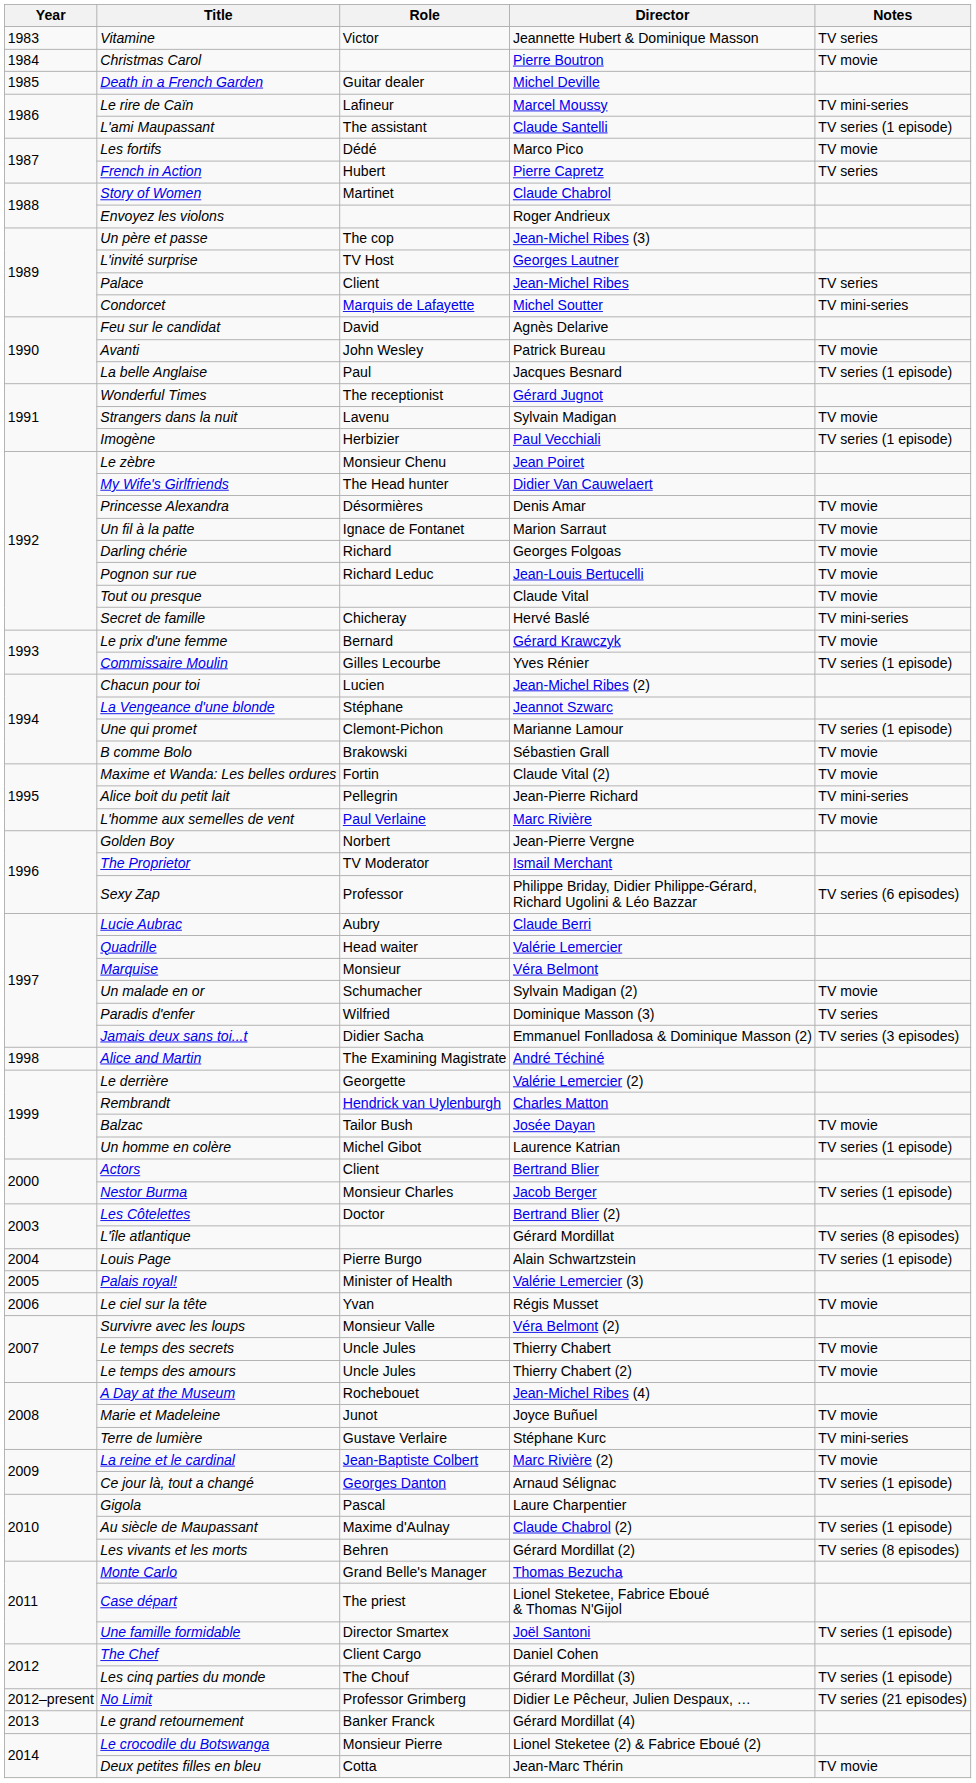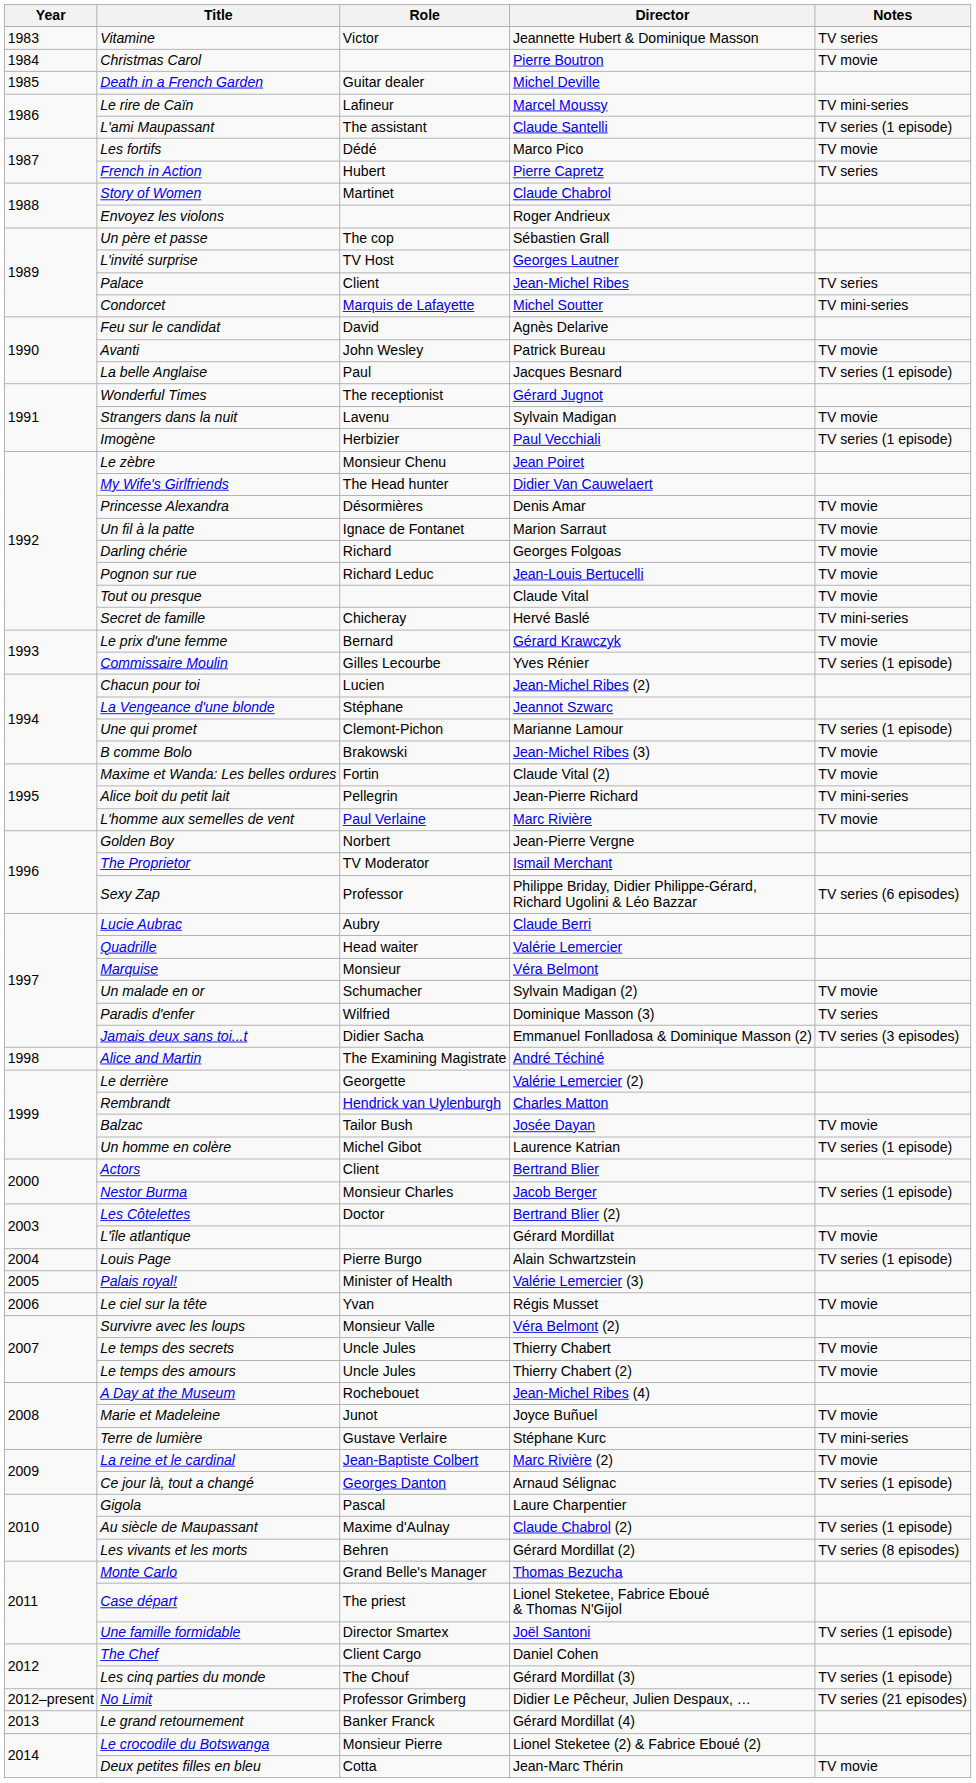 <table class="wikitable sortable">
 <tr>
 <th>Year</th>
 <th>Title</th>
 <th>Role</th>
 <th>Director</th>
 <th class="unsortable">Notes</th>
 </tr>
 <tr>
 <td rowspan=1>1983</td>
 <td><em>Vitamine</em></td>
 <td>Victor</td>
 <td>Jeannette Hubert & Dominique Masson</td>
 <td>TV series</td>
 </tr>
 <tr>
 <td rowspan=1>1984</td>
 <td><em>Christmas Carol</em></td>
 <td></td>
 <td><a href='#'>Pierre Boutron</a></td>
 <td>TV movie</td>
 </tr>
 <tr>
 <td rowspan=1>1985</td>
 <td><em><a href='#'>Death in a French Garden</a></em></td>
 <td>Guitar dealer</td>
 <td><a href='#'>Michel Deville</a></td>
 <td></td>
 </tr>
 <tr>
 <td rowspan=2>1986</td>
 <td><em>Le rire de Caïn</em></td>
 <td>Lafineur</td>
 <td><a href='#'>Marcel Moussy</a></td>
 <td>TV mini-series</td>
 </tr>
 <tr>
 <td><em>L'ami Maupassant</em></td>
 <td>The assistant</td>
 <td><a href='#'>Claude Santelli</a></td>
 <td>TV series (1 episode)</td>
 </tr>
 <tr>
 <td rowspan=2>1987</td>
 <td><em>Les fortifs</em></td>
 <td>Dédé</td>
 <td>Marco Pico</td>
 <td>TV movie</td>
 </tr>
 <tr>
 <td><em><a href='#'>French in Action</a></em></td>
 <td>Hubert</td>
 <td><a href='#'>Pierre Capretz</a></td>
 <td>TV series</td>
 </tr>
 <tr>
 <td rowspan=2>1988</td>
 <td><em><a href='#'>Story of Women</a></em></td>
 <td>Martinet</td>
 <td><a href='#'>Claude Chabrol</a></td>
 <td></td>
 </tr>
 <tr>
 <td><em>Envoyez les violons</em></td>
 <td></td>
 <td>Roger Andrieux</td>
 <td></td>
 </tr>
 <tr>
 <td rowspan=4>1989</td>
 <td><em>Un père et passe</em></td>
 <td>The cop</td>
-<td><a href='#'>Jean-Michel Ribes</a> (3)</td>
+<td>Sébastien Grall</td>
 <td></td>
 </tr>
 <tr>
 <td><em>L'invité surprise</em></td>
 <td>TV Host</td>
 <td><a href='#'>Georges Lautner</a></td>
 <td></td>
 </tr>
 <tr>
 <td><em>Palace</em></td>
 <td>Client</td>
 <td><a href='#'>Jean-Michel Ribes</a></td>
 <td>TV series</td>
 </tr>
 <tr>
 <td><em>Condorcet</em></td>
 <td><a href='#'>Marquis de Lafayette</a></td>
 <td><a href='#'>Michel Soutter</a></td>
 <td>TV mini-series</td>
 </tr>
 <tr>
 <td rowspan=3>1990</td>
 <td><em>Feu sur le candidat</em></td>
 <td>David</td>
 <td>Agnès Delarive</td>
 <td></td>
 </tr>
 <tr>
 <td><em>Avanti</em></td>
 <td>John Wesley</td>
 <td>Patrick Bureau</td>
 <td>TV movie</td>
 </tr>
 <tr>
 <td><em>La belle Anglaise</em></td>
 <td>Paul</td>
 <td>Jacques Besnard</td>
 <td>TV series (1 episode)</td>
 </tr>
 <tr>
 <td rowspan=3>1991</td>
 <td><em>Wonderful Times</em></td>
 <td>The receptionist</td>
 <td><a href='#'>Gérard Jugnot</a></td>
 <td></td>
 </tr>
 <tr>
 <td><em>Strangers dans la nuit</em></td>
 <td>Lavenu</td>
 <td>Sylvain Madigan</td>
 <td>TV movie</td>
 </tr>
 <tr>
 <td><em>Imogène</em></td>
 <td>Herbizier</td>
 <td><a href='#'>Paul Vecchiali</a></td>
 <td>TV series (1 episode)</td>
 </tr>
 <tr>
 <td rowspan=8>1992</td>
 <td><em>Le zèbre</em></td>
 <td>Monsieur Chenu</td>
 <td><a href='#'>Jean Poiret</a></td>
 <td></td>
 </tr>
 <tr>
 <td><em><a href='#'>My Wife's Girlfriends</a></em></td>
 <td>The Head hunter</td>
 <td><a href='#'>Didier Van Cauwelaert</a></td>
 <td></td>
 </tr>
 <tr>
 <td><em>Princesse Alexandra</em></td>
 <td>Désormières</td>
 <td>Denis Amar</td>
 <td>TV movie</td>
 </tr>
 <tr>
 <td><em>Un fil à la patte</em></td>
 <td>Ignace de Fontanet</td>
 <td>Marion Sarraut</td>
 <td>TV movie</td>
 </tr>
 <tr>
 <td><em>Darling chérie</em></td>
 <td>Richard</td>
 <td>Georges Folgoas</td>
 <td>TV movie</td>
 </tr>
 <tr>
 <td><em>Pognon sur rue</em></td>
 <td>Richard Leduc</td>
 <td><a href='#'>Jean-Louis Bertucelli</a></td>
 <td>TV movie</td>
 </tr>
 <tr>
 <td><em>Tout ou presque</em></td>
 <td></td>
 <td>Claude Vital</td>
 <td>TV movie</td>
 </tr>
 <tr>
 <td><em>Secret de famille</em></td>
 <td>Chicheray</td>
 <td>Hervé Baslé</td>
 <td>TV mini-series</td>
 </tr>
 <tr>
 <td rowspan=2>1993</td>
 <td><em>Le prix d'une femme</em></td>
 <td>Bernard</td>
 <td><a href='#'>Gérard Krawczyk</a></td>
 <td>TV movie</td>
 </tr>
 <tr>
 <td><em><a href='#'>Commissaire Moulin</a></em></td>
 <td>Gilles Lecourbe</td>
 <td>Yves Rénier</td>
 <td>TV series (1 episode)</td>
 </tr>
 <tr>
 <td rowspan=4>1994</td>
 <td><em>Chacun pour toi</em></td>
 <td>Lucien</td>
 <td><a href='#'>Jean-Michel Ribes</a> (2)</td>
 <td></td>
 </tr>
 <tr>
 <td><em><a href='#'>La Vengeance d'une blonde</a></em></td>
 <td>Stéphane</td>
 <td><a href='#'>Jeannot Szwarc</a></td>
 <td></td>
 </tr>
 <tr>
 <td><em>Une qui promet</em></td>
 <td>Clemont-Pichon</td>
 <td>Marianne Lamour</td>
 <td>TV series (1 episode)</td>
 </tr>
 <tr>
 <td><em>B comme Bolo</em></td>
 <td>Brakowski</td>
-<td>Sébastien Grall</td>
+<td><a href='#'>Jean-Michel Ribes</a> (3)</td>
 <td>TV movie</td>
 </tr>
 <tr>
 <td rowspan=3>1995</td>
 <td><em>Maxime et Wanda: Les belles ordures</em></td>
 <td>Fortin</td>
 <td>Claude Vital (2)</td>
 <td>TV movie</td>
 </tr>
 <tr>
 <td><em>Alice boit du petit lait</em></td>
 <td>Pellegrin</td>
 <td>Jean-Pierre Richard</td>
 <td>TV mini-series</td>
 </tr>
 <tr>
 <td><em>L'homme aux semelles de vent</em></td>
 <td><a href='#'>Paul Verlaine</a></td>
 <td><a href='#'>Marc Rivière</a></td>
 <td>TV movie</td>
 </tr>
 <tr>
 <td rowspan=3>1996</td>
 <td><em>Golden Boy</em></td>
 <td>Norbert</td>
 <td>Jean-Pierre Vergne</td>
 <td></td>
 </tr>
 <tr>
 <td><em><a href='#'>The Proprietor</a></em></td>
 <td>TV Moderator</td>
 <td><a href='#'>Ismail Merchant</a></td>
 <td></td>
 </tr>
 <tr>
 <td><em>Sexy Zap</em></td>
 <td>Professor</td>
 <td>Philippe Briday, Didier Philippe-Gérard,<br>Richard Ugolini & Léo Bazzar</td>
 <td>TV series (6 episodes)</td>
 </tr>
 <tr>
 <td rowspan=6>1997</td>
 <td><em><a href='#'>Lucie Aubrac</a></em></td>
 <td>Aubry</td>
 <td><a href='#'>Claude Berri</a></td>
 <td></td>
 </tr>
 <tr>
 <td><em><a href='#'>Quadrille</a></em></td>
 <td>Head waiter</td>
 <td><a href='#'>Valérie Lemercier</a></td>
 <td></td>
 </tr>
 <tr>
 <td><em><a href='#'>Marquise</a></em></td>
 <td>Monsieur</td>
 <td><a href='#'>Véra Belmont</a></td>
 <td></td>
 </tr>
 <tr>
 <td><em>Un malade en or</em></td>
 <td>Schumacher</td>
 <td>Sylvain Madigan (2)</td>
 <td>TV movie</td>
 </tr>
 <tr>
 <td><em>Paradis d'enfer</em></td>
 <td>Wilfried</td>
 <td>Dominique Masson (3)</td>
 <td>TV series</td>
 </tr>
 <tr>
 <td><em><a href='#'>Jamais deux sans toi...t</a></em></td>
 <td>Didier Sacha</td>
 <td>Emmanuel Fonlladosa & Dominique Masson (2)</td>
 <td>TV series (3 episodes)</td>
 </tr>
 <tr>
 <td rowspan=1>1998</td>
 <td><em><a href='#'>Alice and Martin</a></em></td>
 <td>The Examining Magistrate</td>
 <td><a href='#'>André Téchiné</a></td>
 <td></td>
 </tr>
 <tr>
 <td rowspan=4>1999</td>
 <td><em>Le derrière</em></td>
 <td>Georgette</td>
 <td><a href='#'>Valérie Lemercier</a> (2)</td>
 <td></td>
 </tr>
 <tr>
 <td><em>Rembrandt</em></td>
 <td><a href='#'>Hendrick van Uylenburgh</a></td>
 <td><a href='#'>Charles Matton</a></td>
 <td></td>
 </tr>
 <tr>
 <td><em>Balzac</em></td>
 <td>Tailor Bush</td>
 <td><a href='#'>Josée Dayan</a></td>
 <td>TV movie</td>
 </tr>
 <tr>
 <td><em>Un homme en colère</em></td>
 <td>Michel Gibot</td>
 <td>Laurence Katrian</td>
 <td>TV series (1 episode)</td>
 </tr>
 <tr>
 <td rowspan=2>2000</td>
 <td><em><a href='#'>Actors</a></em></td>
 <td>Client</td>
 <td><a href='#'>Bertrand Blier</a></td>
 <td></td>
 </tr>
 <tr>
 <td><em><a href='#'>Nestor Burma</a></em></td>
 <td>Monsieur Charles</td>
 <td><a href='#'>Jacob Berger</a></td>
 <td>TV series (1 episode)</td>
 </tr>
 <tr>
 <td rowspan=2>2003</td>
 <td><em><a href='#'>Les Côtelettes</a></em></td>
 <td>Doctor</td>
 <td><a href='#'>Bertrand Blier</a> (2)</td>
 <td></td>
 </tr>
 <tr>
 <td><em>L'île atlantique</em></td>
 <td></td>
 <td>Gérard Mordillat</td>
-<td>TV series (8 episodes)</td>
+<td>TV movie</td>
 </tr>
 <tr>
 <td rowspan=1>2004</td>
 <td><em>Louis Page</em></td>
 <td>Pierre Burgo</td>
 <td>Alain Schwartzstein</td>
 <td>TV series (1 episode)</td>
 </tr>
 <tr>
 <td rowspan=1>2005</td>
 <td><em><a href='#'>Palais royal!</a></em></td>
 <td>Minister of Health</td>
 <td><a href='#'>Valérie Lemercier</a> (3)</td>
 <td></td>
 </tr>
 <tr>
 <td rowspan=1>2006</td>
 <td><em>Le ciel sur la tête</em></td>
 <td>Yvan</td>
 <td>Régis Musset</td>
 <td>TV movie</td>
 </tr>
 <tr>
 <td rowspan=3>2007</td>
 <td><em>Survivre avec les loups</em></td>
 <td>Monsieur Valle</td>
 <td><a href='#'>Véra Belmont</a> (2)</td>
 <td></td>
 </tr>
 <tr>
 <td><em>Le temps des secrets</em></td>
 <td>Uncle Jules</td>
 <td>Thierry Chabert</td>
 <td>TV movie</td>
 </tr>
 <tr>
 <td><em>Le temps des amours</em></td>
 <td>Uncle Jules</td>
 <td>Thierry Chabert (2)</td>
 <td>TV movie</td>
 </tr>
 <tr>
 <td rowspan=3>2008</td>
 <td><em><a href='#'>A Day at the Museum</a></em></td>
 <td>Rochebouet</td>
 <td><a href='#'>Jean-Michel Ribes</a> (4)</td>
 <td></td>
 </tr>
 <tr>
 <td><em>Marie et Madeleine</em></td>
 <td>Junot</td>
 <td>Joyce Buñuel</td>
 <td>TV movie</td>
 </tr>
 <tr>
 <td><em>Terre de lumière</em></td>
 <td>Gustave Verlaire</td>
 <td>Stéphane Kurc</td>
 <td>TV mini-series</td>
 </tr>
 <tr>
 <td rowspan=2>2009</td>
 <td><em><a href='#'>La reine et le cardinal</a></em></td>
 <td><a href='#'>Jean-Baptiste Colbert</a></td>
 <td><a href='#'>Marc Rivière</a> (2)</td>
 <td>TV movie</td>
 </tr>
 <tr>
 <td><em>Ce jour là, tout a changé</em></td>
 <td><a href='#'>Georges Danton</a></td>
 <td>Arnaud Sélignac</td>
 <td>TV series (1 episode)</td>
 </tr>
 <tr>
 <td rowspan=3>2010</td>
 <td><em>Gigola</em></td>
 <td>Pascal</td>
 <td>Laure Charpentier</td>
 <td></td>
 </tr>
 <tr>
 <td><em>Au siècle de Maupassant</em></td>
 <td>Maxime d'Aulnay</td>
 <td><a href='#'>Claude Chabrol</a> (2)</td>
 <td>TV series (1 episode)</td>
 </tr>
 <tr>
 <td><em>Les vivants et les morts</em></td>
 <td>Behren</td>
 <td>Gérard Mordillat (2)</td>
 <td>TV series (8 episodes)</td>
 </tr>
 <tr>
 <td rowspan=3>2011</td>
 <td><em><a href='#'>Monte Carlo</a></em></td>
 <td>Grand Belle's Manager</td>
 <td><a href='#'>Thomas Bezucha</a></td>
 <td></td>
 </tr>
 <tr>
 <td><em><a href='#'>Case départ</a></em></td>
 <td>The priest</td>
 <td>Lionel Steketee, Fabrice Eboué<br> & Thomas N'Gijol</td>
 <td></td>
 </tr>
 <tr>
 <td><em><a href='#'>Une famille formidable</a></em></td>
 <td>Director Smartex</td>
 <td><a href='#'>Joël Santoni</a></td>
 <td>TV series (1 episode)</td>
 </tr>
 <tr>
 <td rowspan=2>2012</td>
 <td><em><a href='#'>The Chef</a></em></td>
 <td>Client Cargo</td>
 <td>Daniel Cohen</td>
 <td></td>
 </tr>
 <tr>
 <td><em>Les cinq parties du monde</em></td>
 <td>The Chouf</td>
 <td>Gérard Mordillat (3)</td>
 <td>TV series (1 episode)</td>
 </tr>
 <tr>
 <td rowspan=1>2012–present</td>
 <td><em><a href='#'>No Limit</a></em></td>
 <td>Professor Grimberg</td>
 <td>Didier Le Pêcheur, Julien Despaux, …</td>
 <td>TV series (21 episodes)</td>
 </tr>
 <tr>
 <td rowspan=1>2013</td>
 <td><em>Le grand retournement</em></td>
 <td>Banker Franck</td>
 <td>Gérard Mordillat (4)</td>
 <td></td>
 </tr>
 <tr>
 <td rowspan=2>2014</td>
 <td><em><a href='#'>Le crocodile du Botswanga</a></em></td>
 <td>Monsieur Pierre</td>
 <td>Lionel Steketee (2) & Fabrice Eboué (2)</td>
 <td></td>
 </tr>
 <tr>
 <td><em>Deux petites filles en bleu</em></td>
 <td>Cotta</td>
 <td>Jean-Marc Thérin</td>
 <td>TV movie</td>
 </tr>
 </table>
